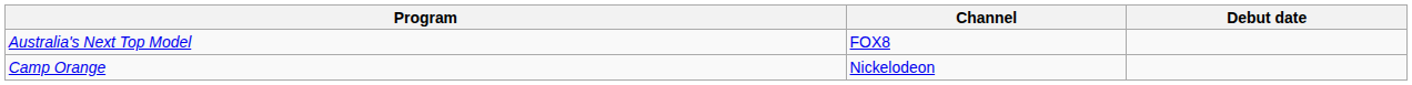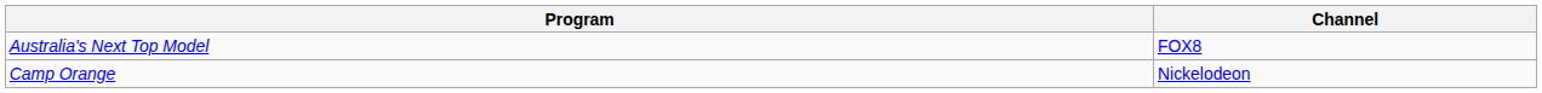 <table class="wikitable sortable" width="100%" style="font-size:87%;">
 <tr bgcolor="#efefef">
 <th width=60%>Program</th>
 <th width=20%>Channel</th>
-<th width=20%>Debut date</th>
 </tr>
 <tr>
 <td><em><a href='#'>Australia's Next Top Model</a></em></td>
 <td><a href='#'>FOX8</a></td>
-<td></td>
 </tr>
 <tr>
 <td><em><a href='#'>Camp Orange</a></em></td>
 <td><a href='#'>Nickelodeon</a></td>
-<td></td>
 </tr>
 </table>
